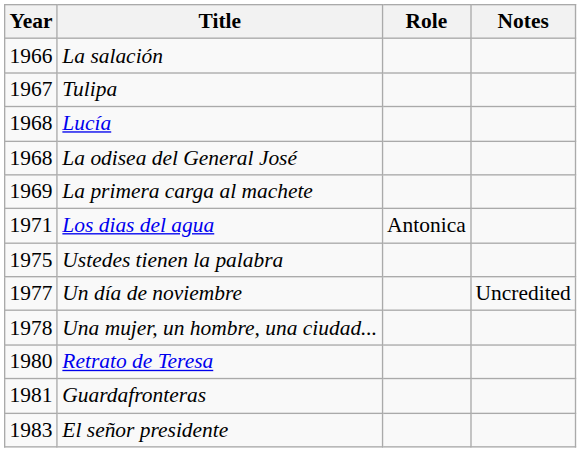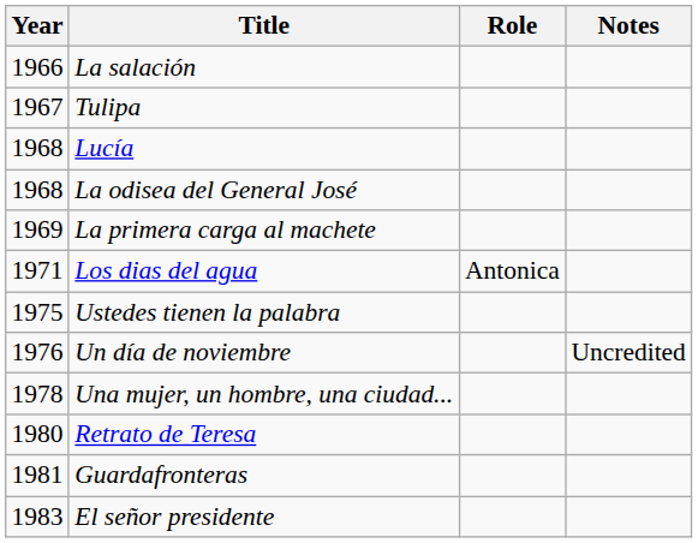 <table class="wikitable">
 <tr>
 <th>Year</th>
 <th>Title</th>
 <th>Role</th>
 <th>Notes</th>
 </tr>
 <tr>
 <td>1966</td>
 <td><em>La salación</em></td>
 <td></td>
 <td></td>
 </tr>
 <tr>
 <td>1967</td>
 <td><em>Tulipa</em></td>
 <td></td>
 <td></td>
 </tr>
 <tr>
 <td>1968</td>
 <td><em><a href='#'>Lucía</a></em></td>
 <td></td>
 <td></td>
 </tr>
 <tr>
 <td>1968</td>
 <td><em>La odisea del General José</em></td>
 <td></td>
 <td></td>
 </tr>
 <tr>
 <td>1969</td>
 <td><em>La primera carga al machete</em></td>
 <td></td>
 <td></td>
 </tr>
 <tr>
 <td>1971</td>
 <td><em><a href='#'>Los dias del agua</a></em></td>
 <td>Antonica</td>
 <td></td>
 </tr>
 <tr>
 <td>1975</td>
 <td><em>Ustedes tienen la palabra</em></td>
 <td></td>
 <td></td>
 </tr>
 <tr>
-<td>1977</td>
+<td>1976</td>
 <td><em>Un día de noviembre</em></td>
 <td></td>
 <td>Uncredited</td>
 </tr>
 <tr>
 <td>1978</td>
 <td><em>Una mujer, un hombre, una ciudad...</em></td>
 <td></td>
 <td></td>
 </tr>
 <tr>
 <td>1980</td>
 <td><em><a href='#'>Retrato de Teresa</a></em></td>
 <td></td>
 <td></td>
 </tr>
 <tr>
 <td>1981</td>
 <td><em>Guardafronteras</em></td>
 <td></td>
 <td></td>
 </tr>
 <tr>
 <td>1983</td>
 <td><em>El señor presidente</em></td>
 <td></td>
 <td></td>
 </tr>
 </table>
